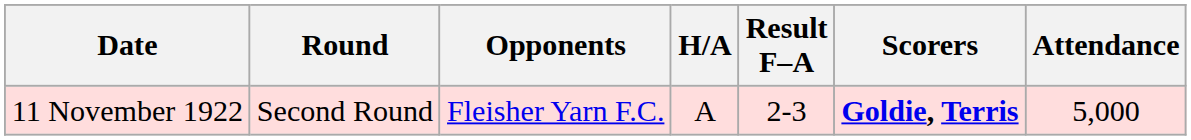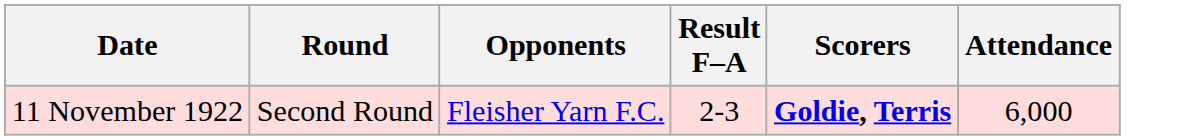 <table class="wikitable" style="text-align:center">
 <tr>
 <th>Date</th>
 <th>Round</th>
 <th>Opponents</th>
-<th>H/A</th>
 <th>Result<br>F–A</th>
 <th>Scorers</th>
 <th>Attendance</th>
 </tr>
 <tr bgcolor="#ffdddd">
 <td>11 November 1922</td>
 <td>Second Round</td>
 <td><a href='#'>Fleisher Yarn F.C.</a></td>
-<td>A</td>
 <td>2-3</td>
 <td><strong><a href='#'>Goldie</a>, <a href='#'>Terris</a></strong></td>
-<td>5,000</td>
+<td>6,000</td>
 </tr>
 </table>
